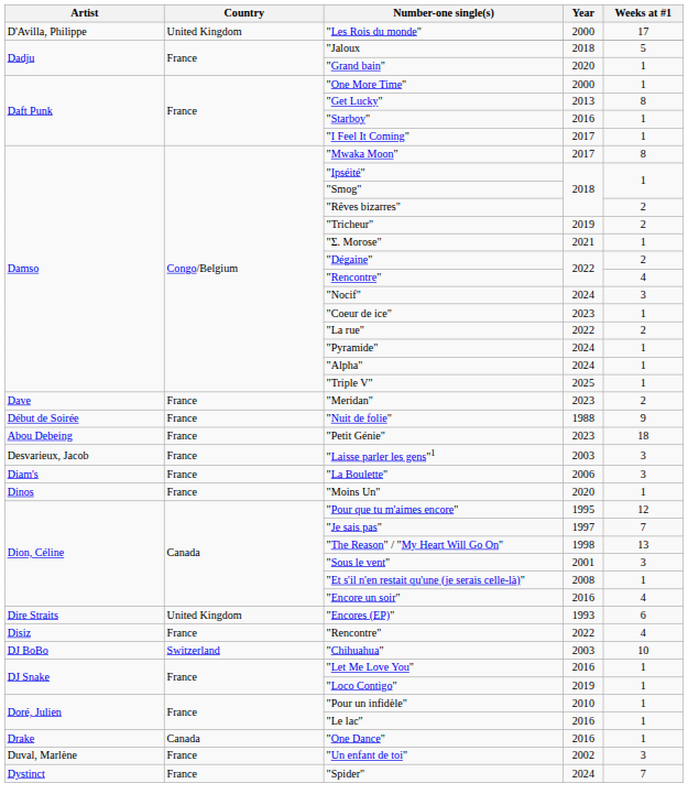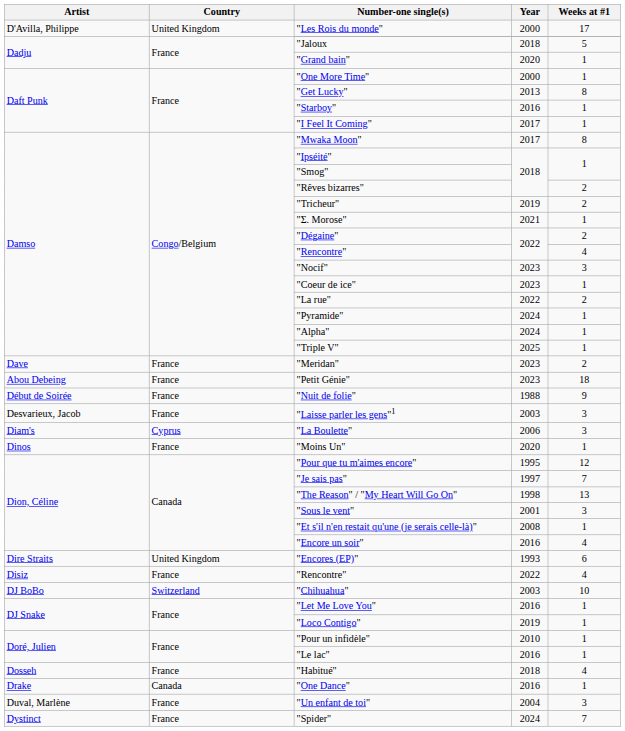 <table class="wikitable">
 <tr>
 <th width="20%">Artist</th>
 <th width="20%">Country</th>
 <th width="30%">Number-one single(s)</th>
 <th width="5%">Year</th>
 <th width="10%">Weeks at #1</th>
 </tr>
 <tr>
 <td>D'Avilla, Philippe</td>
 <td>United Kingdom</td>
 <td>"<a href='#'>Les Rois du monde</a>"</td>
 <td align=center>2000</td>
 <td align=center>17</td>
 </tr>
 <tr>
 <td rowspan=3><a href='#'>Dadju</a></td>
 <td rowspan=3>France</td>
 </tr>
 <tr>
 <td>"Jaloux</td>
 <td align=center>2018</td>
 <td align=center>5</td>
 </tr>
 <tr>
 <td>"<a href='#'>Grand bain</a>"</td>
 <td align=center>2020</td>
 <td align=center>1</td>
 </tr>
 <tr>
 <td rowspan="4"><a href='#'>Daft Punk</a></td>
 <td rowspan="4">France</td>
 <td>"<a href='#'>One More Time</a>"</td>
 <td align=center>2000</td>
 <td align=center>1</td>
 </tr>
 <tr>
 <td>"<a href='#'>Get Lucky</a>"</td>
 <td align=center>2013</td>
 <td align=center>8</td>
 </tr>
 <tr>
 <td>"<a href='#'>Starboy</a>"</td>
 <td align=center>2016</td>
 <td align=center>1</td>
 </tr>
 <tr>
 <td>"<a href='#'>I Feel It Coming</a>"</td>
 <td align=center>2017</td>
 <td align=center>1</td>
 </tr>
 <tr>
 <td rowspan="14"><a href='#'>Damso</a></td>
 <td rowspan="14"><a href='#'>Congo</a>/Belgium</td>
 <td>"<a href='#'>Mwaka Moon</a>"</td>
 <td align=center>2017</td>
 <td align=center>8</td>
 </tr>
 <tr>
 <td>"<a href='#'>Ipséité</a>"</td>
 <td align=center rowspan=3>2018</td>
 <td align=center rowspan=2>1</td>
 </tr>
 <tr>
 <td>"Smog"</td>
 </tr>
 <tr>
 <td>"Rêves bizarres"</td>
 <td align=center>2</td>
 </tr>
 <tr>
 <td>"Tricheur"</td>
 <td align=center>2019</td>
 <td align=center>2</td>
 </tr>
 <tr>
 <td>"Σ. Morose"</td>
 <td align=center>2021</td>
 <td align=center>1</td>
 </tr>
 <tr>
 <td>"<a href='#'>Dégaine</a>"</td>
 <td align=center rowspan=2>2022</td>
 <td align=center>2</td>
 </tr>
 <tr>
 <td>"<a href='#'>Rencontre</a>"</td>
 <td align=center>4</td>
 </tr>
 <tr>
 <td>"Nocif"</td>
-<td align=center>2024</td>
+<td align=center>2023</td>
 <td align=center>3</td>
 </tr>
 <tr>
 <td>"Coeur de ice"</td>
 <td align=center>2023</td>
 <td align=center>1</td>
 </tr>
 <tr>
 <td>"La rue"</td>
 <td align=center>2022</td>
 <td align=center>2</td>
 </tr>
 <tr>
 <td>"Pyramide"</td>
 <td align=center>2024</td>
 <td align=center>1</td>
 </tr>
 <tr>
 <td>"Alpha"</td>
 <td align=center>2024</td>
 <td align=center>1</td>
 </tr>
 <tr>
 <td>"Triple V"</td>
 <td align=center>2025</td>
 <td align=center>1</td>
 </tr>
 <tr>
 <td><a href='#'>Dave</a></td>
 <td>France</td>
 <td>"Meridan"</td>
 <td align=center>2023</td>
 <td align=center>2</td>
 </tr>
 <tr>
+<td><a href='#'>Abou Debeing</a></td>
+<td>France</td>
+<td>"Petit Génie"</td>
+<td align=center>2023</td>
+<td align=center>18</td>
+</tr>
+<tr>
 <td><a href='#'>Début de Soirée</a></td>
 <td>France</td>
 <td>"<a href='#'>Nuit de folie</a>"</td>
 <td align=center>1988</td>
 <td align=center>9</td>
-</tr>
-<tr>
-<td><a href='#'>Abou Debeing</a></td>
-<td>France</td>
-<td>"Petit Génie"</td>
-<td align=center>2023</td>
-<td align=center>18</td>
 </tr>
 <tr>
 <td>Desvarieux, Jacob</td>
 <td>France</td>
 <td>"<a href='#'>Laisse parler les gens</a>"<sup>1</sup></td>
 <td align=center>2003</td>
 <td align=center>3</td>
 </tr>
 <tr>
 <td><a href='#'>Diam's</a></td>
-<td>France</td>
+<td><a href='#'>Cyprus</a></td>
 <td>"<a href='#'>La Boulette</a>"</td>
 <td align=center>2006</td>
 <td align=center>3</td>
 </tr>
 <tr>
 <td><a href='#'>Dinos</a></td>
 <td>France</td>
 <td>"Moins Un"</td>
 <td align=center>2020</td>
 <td align=center>1</td>
 </tr>
 <tr>
 <td rowspan="6"><a href='#'>Dion, Céline</a></td>
 <td rowspan="6">Canada</td>
 <td>"<a href='#'>Pour que tu m'aimes encore</a>"</td>
 <td align=center>1995</td>
 <td align=center>12</td>
 </tr>
 <tr>
 <td>"<a href='#'>Je sais pas</a>"</td>
 <td align=center>1997</td>
 <td align=center>7</td>
 </tr>
 <tr>
 <td>"<a href='#'>The Reason</a>" / "<a href='#'>My Heart Will Go On</a>"</td>
 <td align=center>1998</td>
 <td align=center>13</td>
 </tr>
 <tr>
 <td>"<a href='#'>Sous le vent</a>"</td>
 <td align=center>2001</td>
 <td align=center>3</td>
 </tr>
 <tr>
 <td>"<a href='#'>Et s'il n'en restait qu'une (je serais celle-là)</a>"</td>
 <td align=center>2008</td>
 <td align=center>1</td>
 </tr>
 <tr>
 <td>"<a href='#'>Encore un soir</a>"</td>
 <td align=center>2016</td>
 <td align=center>4</td>
 </tr>
 <tr>
 <td><a href='#'>Dire Straits</a></td>
 <td>United Kingdom</td>
 <td>"<a href='#'>Encores (EP)</a>"</td>
 <td align=center>1993</td>
 <td align=center>6</td>
 </tr>
 <tr>
 <td><a href='#'>Disiz</a></td>
 <td>France</td>
 <td>"Rencontre"</td>
 <td align=center>2022</td>
 <td align=center>4</td>
 </tr>
 <tr>
 <td><a href='#'>DJ BoBo</a></td>
 <td><a href='#'>Switzerland</a></td>
 <td>"<a href='#'>Chihuahua</a>"</td>
 <td align=center>2003</td>
 <td align=center>10</td>
 </tr>
 <tr>
 <td rowspan="2"><a href='#'>DJ Snake</a></td>
 <td rowspan="2">France</td>
 <td>"<a href='#'>Let Me Love You</a>"</td>
 <td align=center>2016</td>
 <td align=center>1</td>
 </tr>
 <tr>
 <td>"<a href='#'>Loco Contigo</a>"</td>
 <td align=center>2019</td>
 <td align=center>1</td>
 </tr>
 <tr>
 <td rowspan="2"><a href='#'>Doré, Julien</a></td>
 <td rowspan="2">France</td>
 <td>"Pour un infidèle"</td>
 <td align=center>2010</td>
 <td align=center>1</td>
 </tr>
 <tr>
 <td>"Le lac"</td>
 <td align=center>2016</td>
 <td align=center>1</td>
 </tr>
 <tr>
+<td><a href='#'>Dosseh</a></td>
+<td>France</td>
+<td>"Habitué"</td>
+<td align=center>2018</td>
+<td align=center>4</td>
+</tr>
+<tr>
 <td><a href='#'>Drake</a></td>
 <td>Canada</td>
 <td>"<a href='#'>One Dance</a>"</td>
 <td align=center>2016</td>
 <td align=center>1</td>
 </tr>
 <tr>
 <td>Duval, Marlène</td>
 <td>France</td>
 <td>"<a href='#'>Un enfant de toi</a>"</td>
-<td align=center>2002</td>
+<td align=center>2004</td>
 <td align=center>3</td>
 </tr>
 <tr>
 <td><a href='#'>Dystinct</a></td>
 <td>France</td>
 <td>"Spider"</td>
 <td align=center>2024</td>
 <td align=center>7</td>
 </tr>
 </table>
